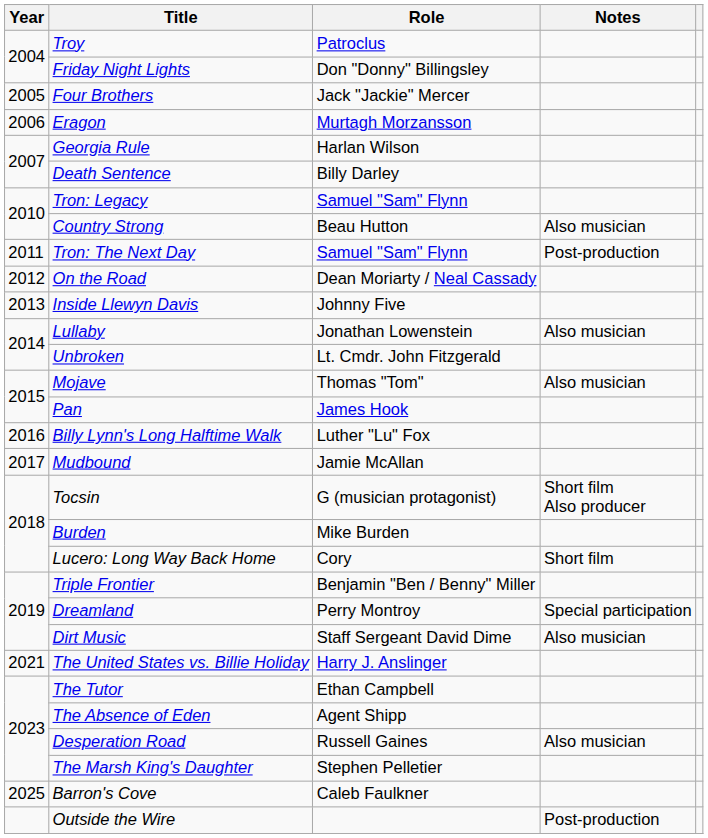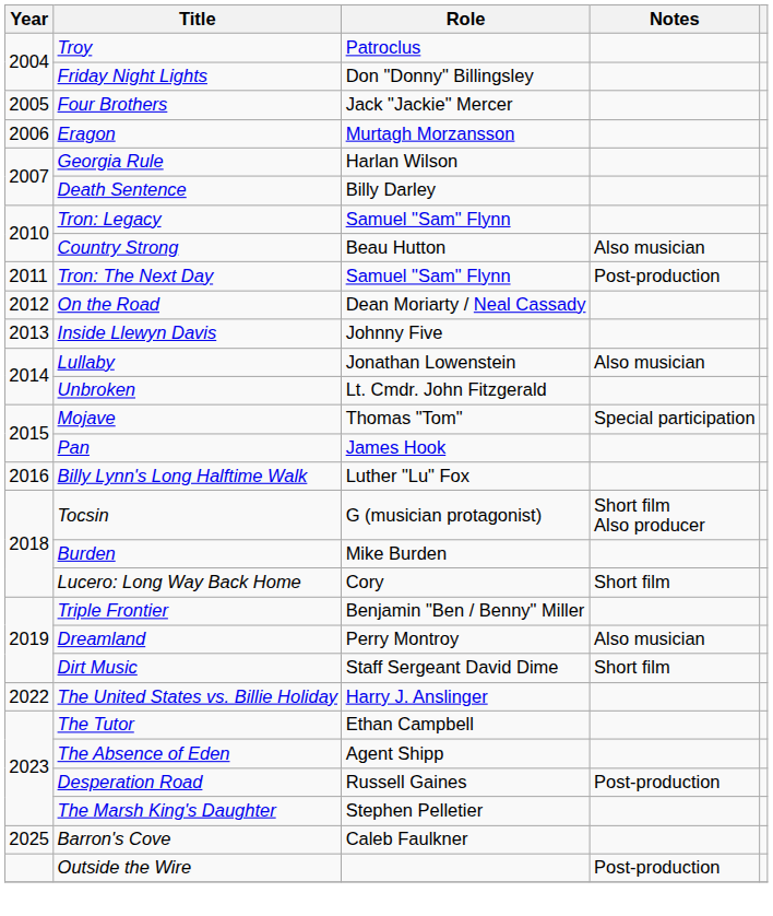 <table class="wikitable plainrowheaders sortable">
 <tr>
 <th>Year</th>
 <th>Title</th>
 <th>Role</th>
 <th class="unsortable">Notes</th>
 <th class="unsortable"></th>
 </tr>
 <tr>
 <td rowspan="2">2004</td>
 <td><em><a href='#'>Troy</a></em></td>
 <td><a href='#'>Patroclus</a></td>
 <td></td>
 <td></td>
 </tr>
 <tr>
 <td><em><a href='#'>Friday Night Lights</a></em></td>
 <td>Don "Donny" Billingsley</td>
 <td></td>
 <td></td>
 </tr>
 <tr>
 <td>2005</td>
 <td><em><a href='#'>Four Brothers</a></em></td>
 <td>Jack "Jackie" Mercer</td>
 <td></td>
 <td></td>
 </tr>
 <tr>
 <td>2006</td>
 <td><em><a href='#'>Eragon</a></em></td>
 <td><a href='#'>Murtagh Morzansson</a></td>
 <td></td>
 <td></td>
 </tr>
 <tr>
 <td rowspan="2">2007</td>
 <td><em><a href='#'>Georgia Rule</a></em></td>
 <td>Harlan Wilson</td>
 <td></td>
 <td></td>
 </tr>
 <tr>
 <td><em><a href='#'>Death Sentence</a></em></td>
 <td>Billy Darley</td>
 <td></td>
 <td></td>
 </tr>
 <tr>
 <td rowspan="2">2010</td>
 <td><em><a href='#'>Tron: Legacy</a></em></td>
 <td><a href='#'>Samuel "Sam" Flynn</a></td>
 <td></td>
 <td></td>
 </tr>
 <tr>
 <td><em><a href='#'>Country Strong</a></em></td>
 <td>Beau Hutton</td>
 <td>Also musician</td>
 <td></td>
 </tr>
 <tr>
 <td>2011</td>
 <td><a href='#'><em>Tron: The Next Day</em></a></td>
 <td><a href='#'>Samuel "Sam" Flynn</a></td>
 <td>Post-production</td>
 <td></td>
 </tr>
 <tr>
 <td>2012</td>
 <td><em><a href='#'>On the Road</a></em></td>
 <td>Dean Moriarty / <a href='#'>Neal Cassady</a></td>
 <td></td>
 <td></td>
 </tr>
 <tr>
 <td>2013</td>
 <td><em><a href='#'>Inside Llewyn Davis</a></em></td>
 <td>Johnny Five</td>
 <td></td>
 <td></td>
 </tr>
 <tr>
 <td rowspan="2">2014</td>
 <td><em><a href='#'>Lullaby</a></em></td>
 <td>Jonathan Lowenstein</td>
 <td>Also musician</td>
 <td></td>
 </tr>
 <tr>
 <td><em><a href='#'>Unbroken</a></em></td>
 <td>Lt. Cmdr. John Fitzgerald</td>
 <td></td>
 <td></td>
 </tr>
 <tr>
 <td rowspan="2">2015</td>
 <td><em><a href='#'>Mojave</a></em></td>
 <td>Thomas "Tom"</td>
-<td>Also musician</td>
+<td>Special participation</td>
 <td></td>
 </tr>
 <tr>
 <td><em><a href='#'>Pan</a></em></td>
 <td><a href='#'>James Hook</a></td>
 <td></td>
 <td></td>
 </tr>
 <tr>
 <td>2016</td>
 <td><em><a href='#'>Billy Lynn's Long Halftime Walk</a></em></td>
 <td>Luther "Lu" Fox</td>
-<td></td>
-<td></td>
-</tr>
-<tr>
-<td>2017</td>
-<td><em><a href='#'>Mudbound</a></em></td>
-<td>Jamie McAllan</td>
 <td></td>
 <td></td>
 </tr>
 <tr>
 <td rowspan="3">2018</td>
 <td><em>Tocsin</em></td>
 <td>G (musician protagonist)</td>
 <td>Short film<br>Also producer</td>
 <td></td>
 </tr>
 <tr>
 <td><em><a href='#'>Burden</a></em></td>
 <td>Mike Burden</td>
 <td></td>
 <td></td>
 </tr>
 <tr>
 <td><em>Lucero: Long Way Back Home</em></td>
 <td>Cory</td>
 <td>Short film</td>
 <td></td>
 </tr>
 <tr>
 <td rowspan="3">2019</td>
 <td><em><a href='#'>Triple Frontier</a></em></td>
 <td>Benjamin "Ben / Benny" Miller</td>
 <td></td>
 <td></td>
 </tr>
 <tr>
 <td><em><a href='#'>Dreamland</a></em></td>
 <td>Perry Montroy</td>
-<td>Special participation</td>
+<td>Also musician</td>
 <td></td>
 </tr>
 <tr>
 <td><em><a href='#'>Dirt Music</a></em></td>
 <td>Staff Sergeant David Dime</td>
-<td>Also musician</td>
+<td>Short film</td>
 <td></td>
 </tr>
 <tr>
-<td>2021</td>
+<td>2022</td>
 <td><em><a href='#'>The United States vs. Billie Holiday</a></em></td>
 <td><a href='#'>Harry J. Anslinger</a></td>
 <td></td>
 <td></td>
 </tr>
 <tr>
 <td rowspan="4">2023</td>
 <td><em><a href='#'>The Tutor</a></em></td>
 <td>Ethan Campbell</td>
 <td></td>
 <td></td>
 </tr>
 <tr>
 <td><em><a href='#'>The Absence of Eden</a></em></td>
 <td>Agent Shipp</td>
 <td></td>
 <td></td>
 </tr>
 <tr>
 <td><em><a href='#'>Desperation Road</a></em></td>
 <td>Russell Gaines</td>
-<td>Also musician</td>
+<td>Post-production</td>
 <td></td>
 </tr>
 <tr>
 <td><em><a href='#'>The Marsh King's Daughter</a></em></td>
 <td>Stephen Pelletier</td>
 <td></td>
 <td></td>
 </tr>
 <tr>
 <td>2025</td>
 <td><em>Barron's Cove</em></td>
 <td>Caleb Faulkner</td>
 <td></td>
 <td></td>
 </tr>
 <tr>
 <td></td>
 <td><em>Outside the Wire</em></td>
 <td></td>
 <td>Post-production</td>
 <td></td>
 </tr>
 <tr>
 </tr>
 </table>
